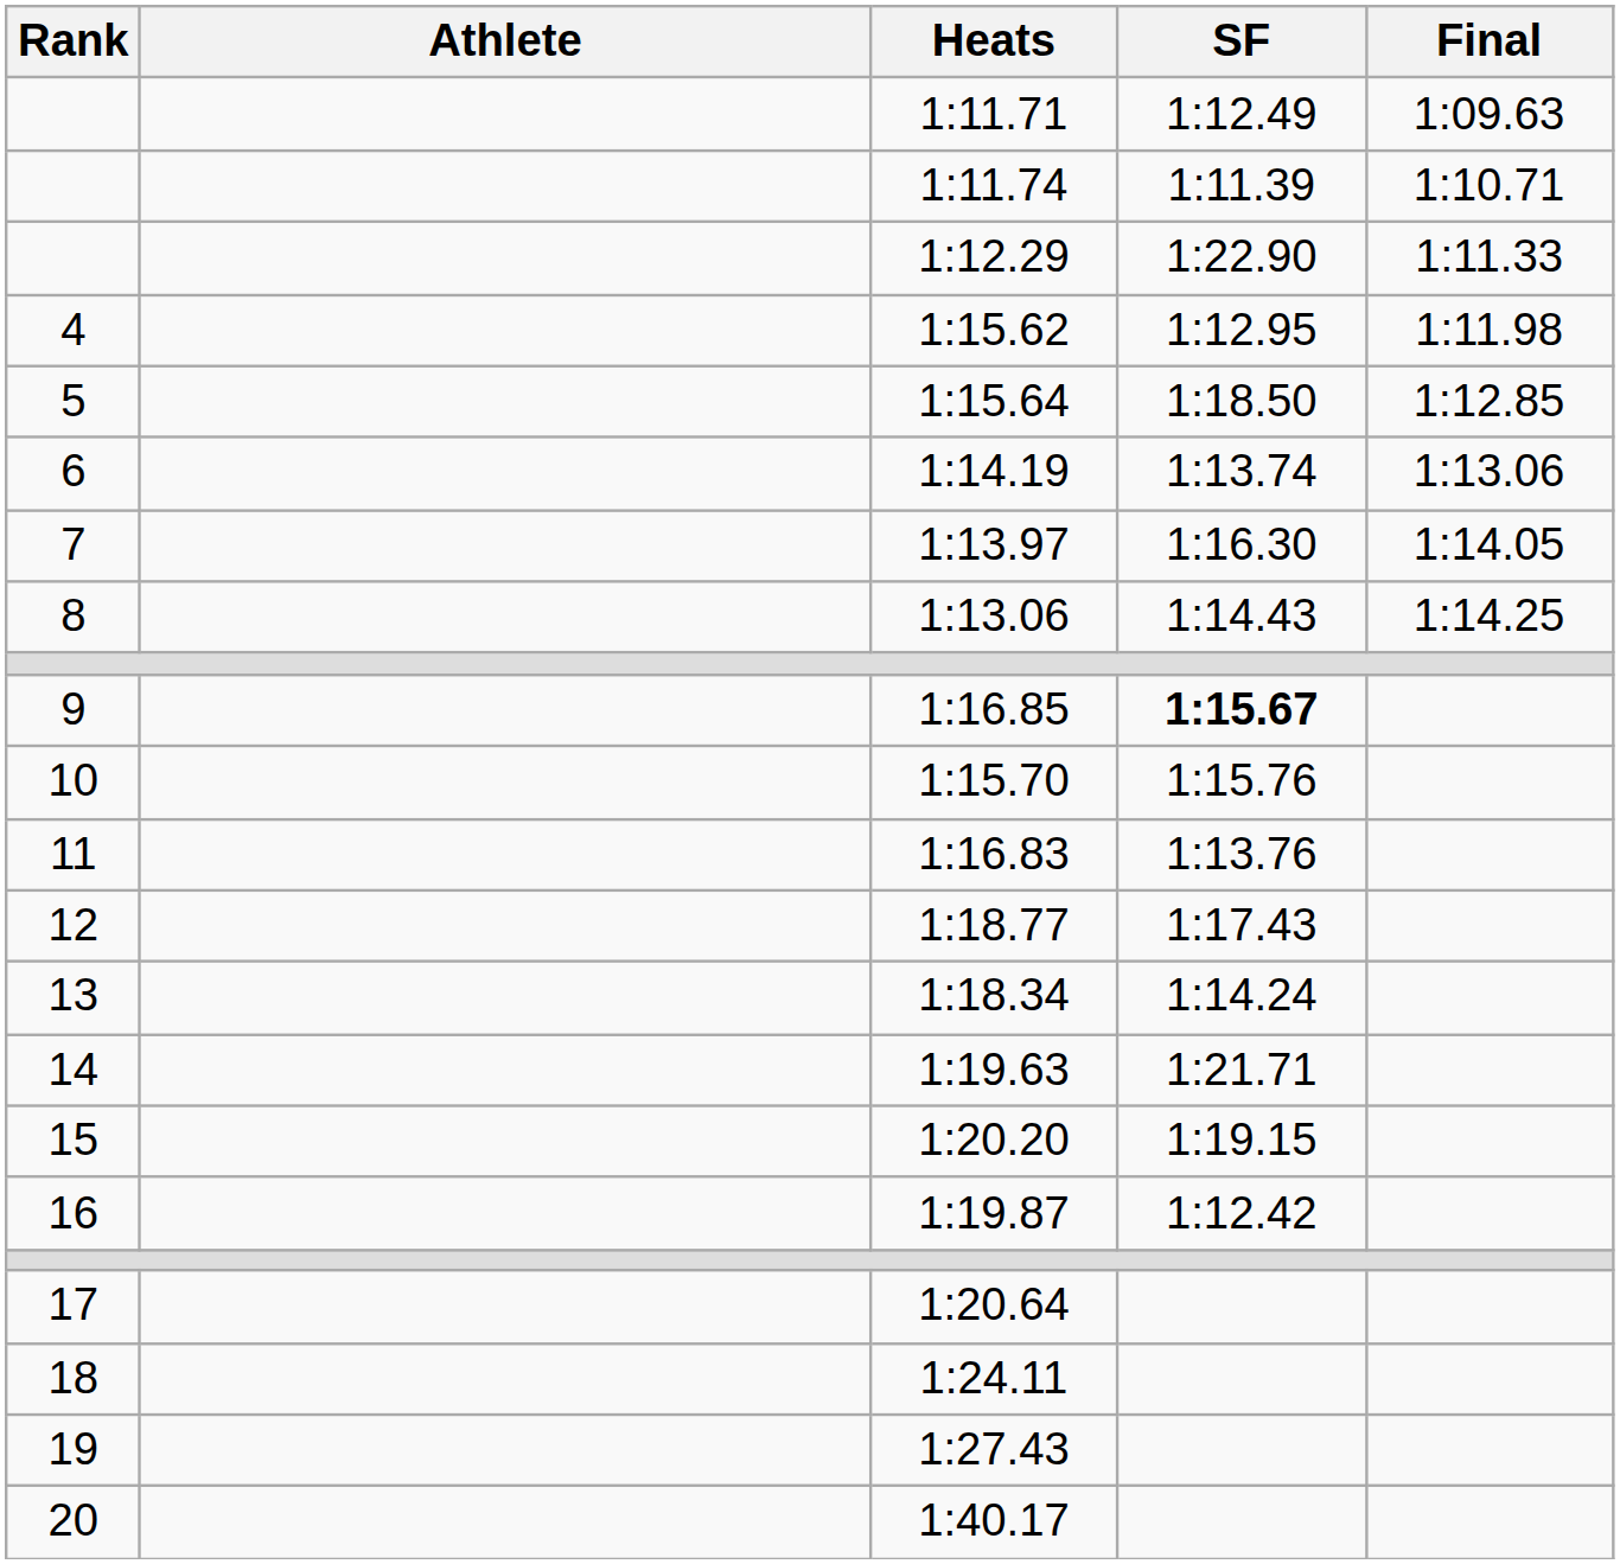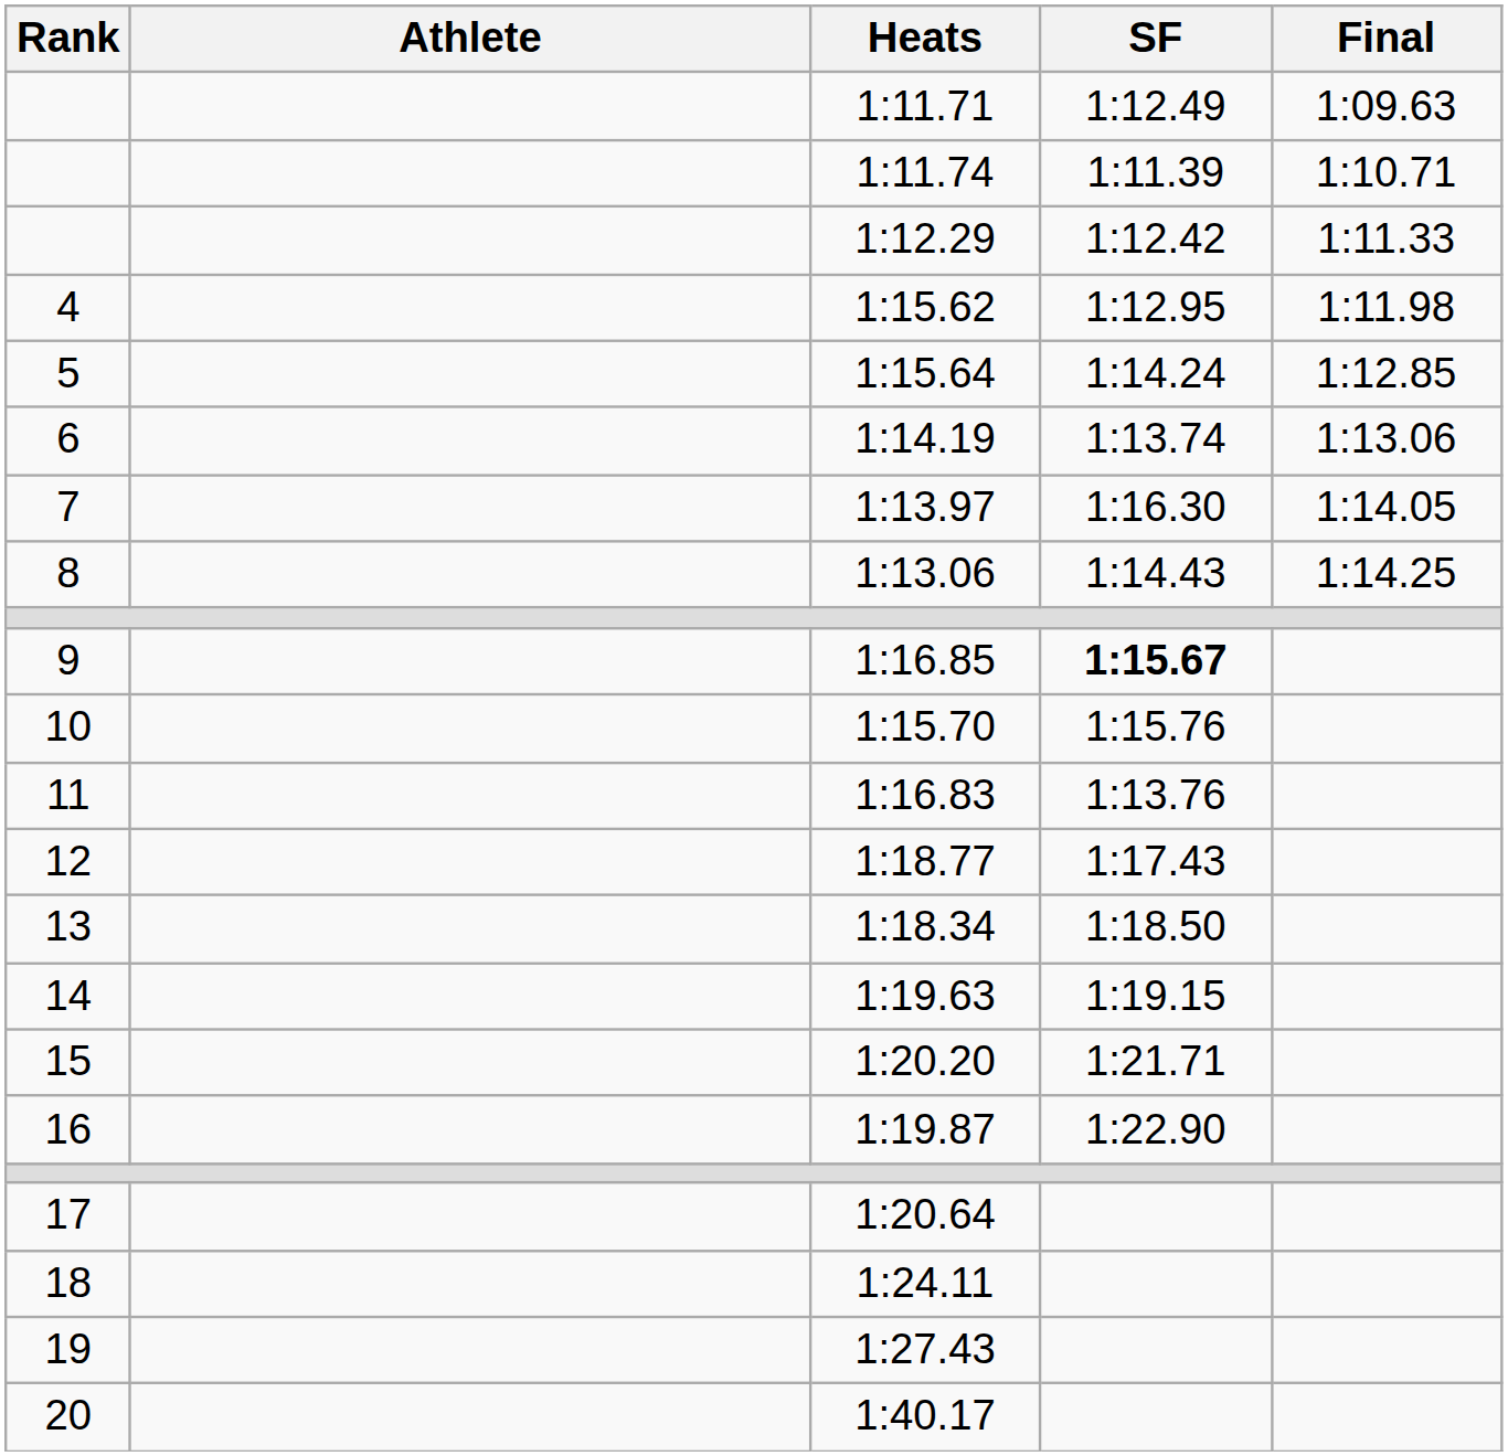 <table class=wikitable style="text-align:center">
 <tr>
 <th width=40>Rank</th>
 <th width=250>Athlete</th>
 <th width=80>Heats</th>
 <th width=80>SF</th>
 <th width=80>Final</th>
 </tr>
 <tr>
 <td></td>
 <td align=left></td>
 <td>1:11.71</td>
 <td>1:12.49</td>
 <td>1:09.63</td>
 </tr>
 <tr>
 <td></td>
 <td align=left></td>
 <td>1:11.74</td>
 <td>1:11.39</td>
 <td>1:10.71</td>
 </tr>
 <tr>
 <td></td>
 <td align=left></td>
 <td>1:12.29</td>
-<td>1:22.90</td>
+<td>1:12.42</td>
 <td>1:11.33</td>
 </tr>
 <tr>
 <td>4</td>
 <td align=left></td>
 <td>1:15.62</td>
 <td>1:12.95</td>
 <td>1:11.98</td>
 </tr>
 <tr>
 <td>5</td>
 <td align=left></td>
 <td>1:15.64</td>
-<td>1:18.50</td>
+<td>1:14.24</td>
 <td>1:12.85</td>
 </tr>
 <tr>
 <td>6</td>
 <td align=left></td>
 <td>1:14.19</td>
 <td>1:13.74</td>
 <td>1:13.06</td>
 </tr>
 <tr>
 <td>7</td>
 <td align=left></td>
 <td>1:13.97</td>
 <td>1:16.30</td>
 <td>1:14.05</td>
 </tr>
 <tr>
 <td>8</td>
 <td align=left></td>
 <td>1:13.06</td>
 <td>1:14.43</td>
 <td>1:14.25</td>
 </tr>
 <tr bgcolor=#DDDDDD>
 <td colspan=5></td>
 </tr>
 <tr>
 <td>9</td>
 <td align=left></td>
 <td>1:16.85</td>
 <td><strong>1:15.67</strong></td>
 <td></td>
 </tr>
 <tr>
 <td>10</td>
 <td align=left></td>
 <td>1:15.70</td>
 <td>1:15.76</td>
 <td></td>
 </tr>
 <tr>
 <td>11</td>
 <td align=left></td>
 <td>1:16.83</td>
 <td>1:13.76</td>
 <td></td>
 </tr>
 <tr>
 <td>12</td>
 <td align=left></td>
 <td>1:18.77</td>
 <td>1:17.43</td>
 <td></td>
 </tr>
 <tr>
 <td>13</td>
 <td align=left></td>
 <td>1:18.34</td>
-<td>1:14.24</td>
+<td>1:18.50</td>
 <td></td>
 </tr>
 <tr>
 <td>14</td>
 <td align=left></td>
 <td>1:19.63</td>
-<td>1:21.71</td>
+<td>1:19.15</td>
 <td></td>
 </tr>
 <tr>
 <td>15</td>
 <td align=left></td>
 <td>1:20.20</td>
-<td>1:19.15</td>
+<td>1:21.71</td>
 <td></td>
 </tr>
 <tr>
 <td>16</td>
 <td align=left></td>
 <td>1:19.87</td>
-<td>1:12.42</td>
+<td>1:22.90</td>
 <td></td>
 </tr>
 <tr bgcolor=#DDDDDD>
 <td colspan=5></td>
 </tr>
 <tr>
 <td>17</td>
 <td align=left></td>
 <td>1:20.64</td>
 <td></td>
 <td></td>
 </tr>
 <tr>
 <td>18</td>
 <td align=left></td>
 <td>1:24.11</td>
 <td></td>
 <td></td>
 </tr>
 <tr>
 <td>19</td>
 <td align=left></td>
 <td>1:27.43</td>
 <td></td>
 <td></td>
 </tr>
 <tr>
 <td>20</td>
 <td align=left></td>
 <td>1:40.17</td>
 <td></td>
 <td></td>
 </tr>
 </table>
